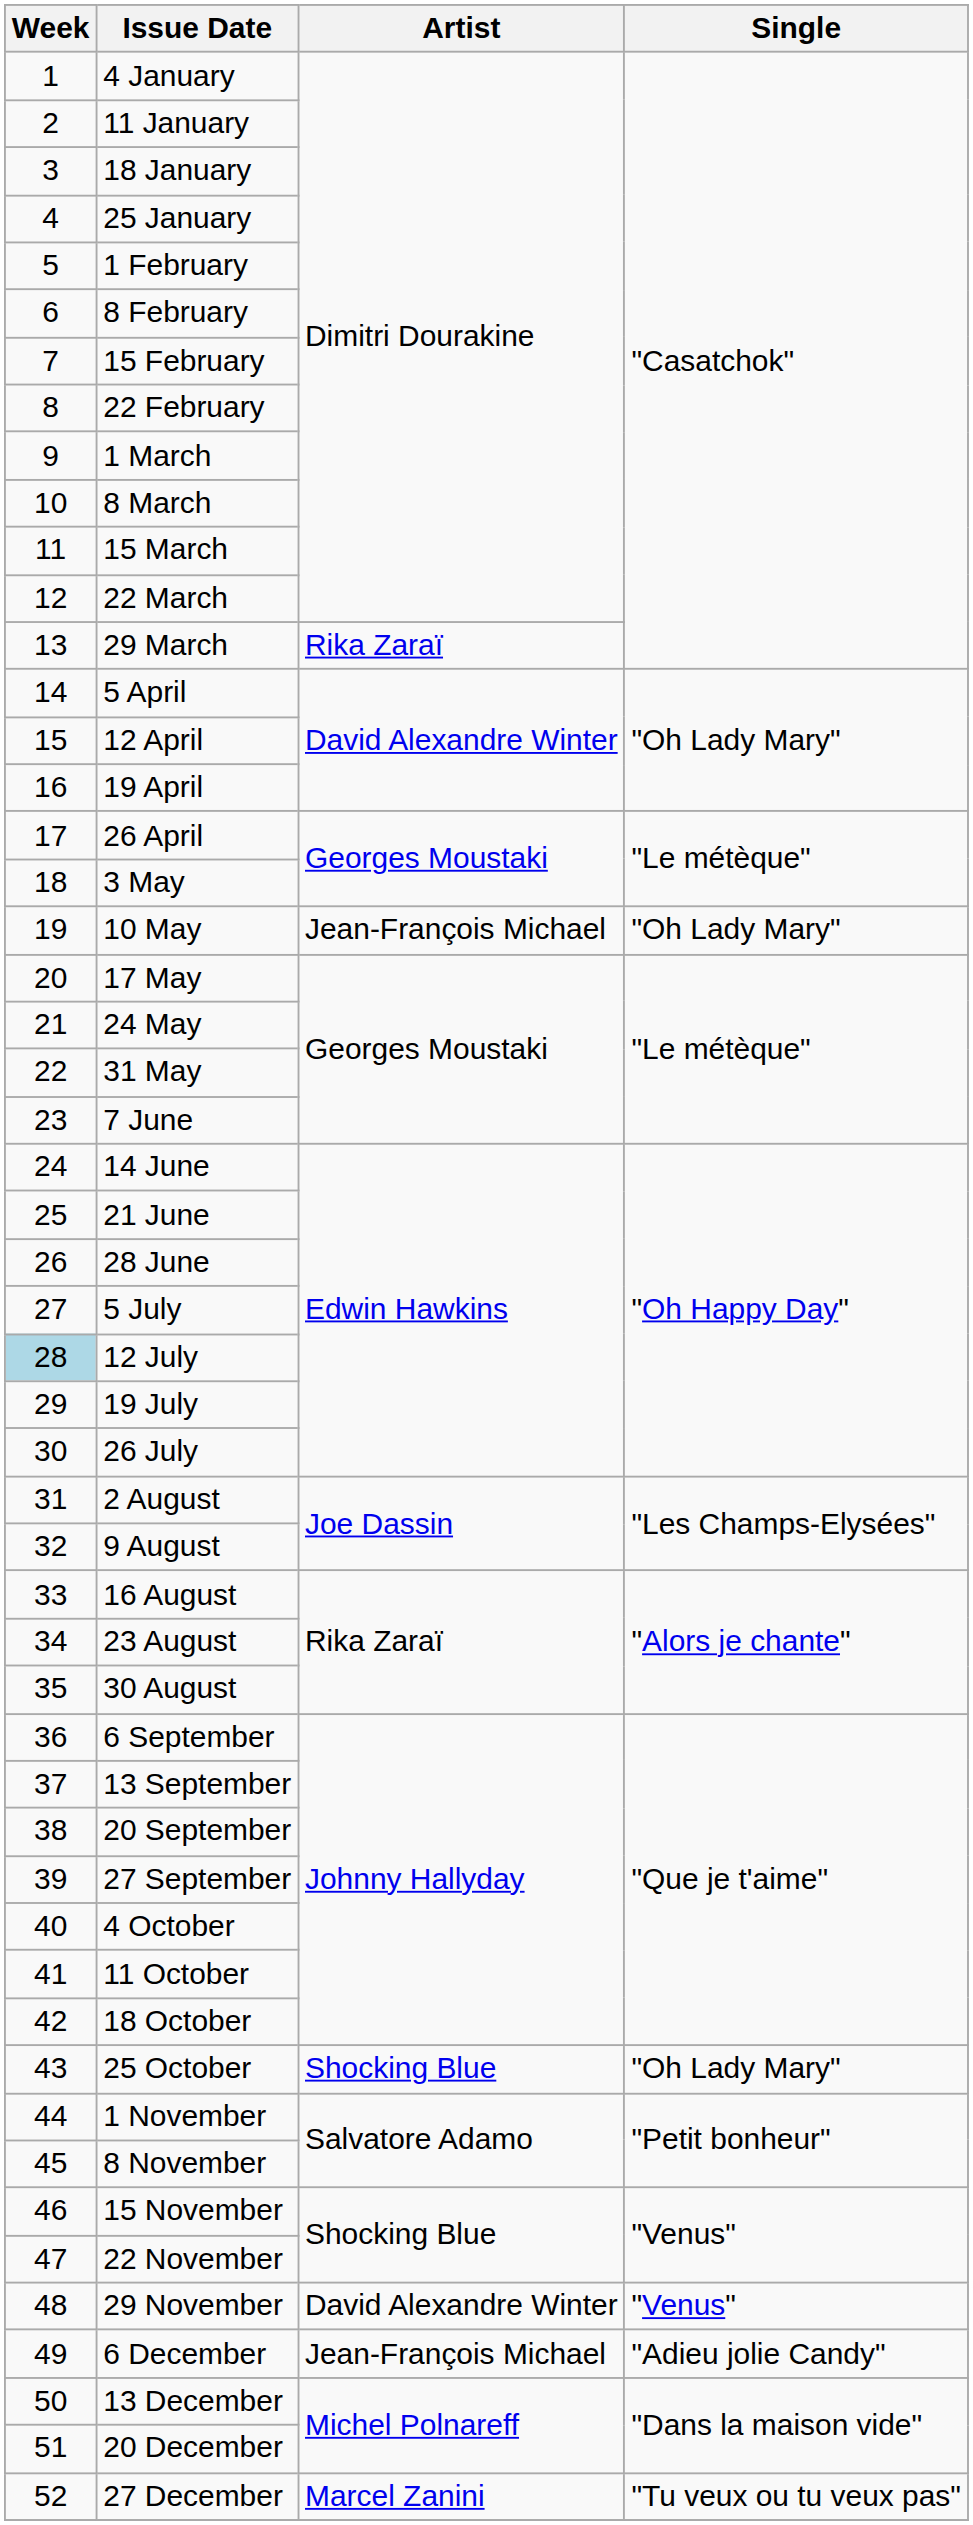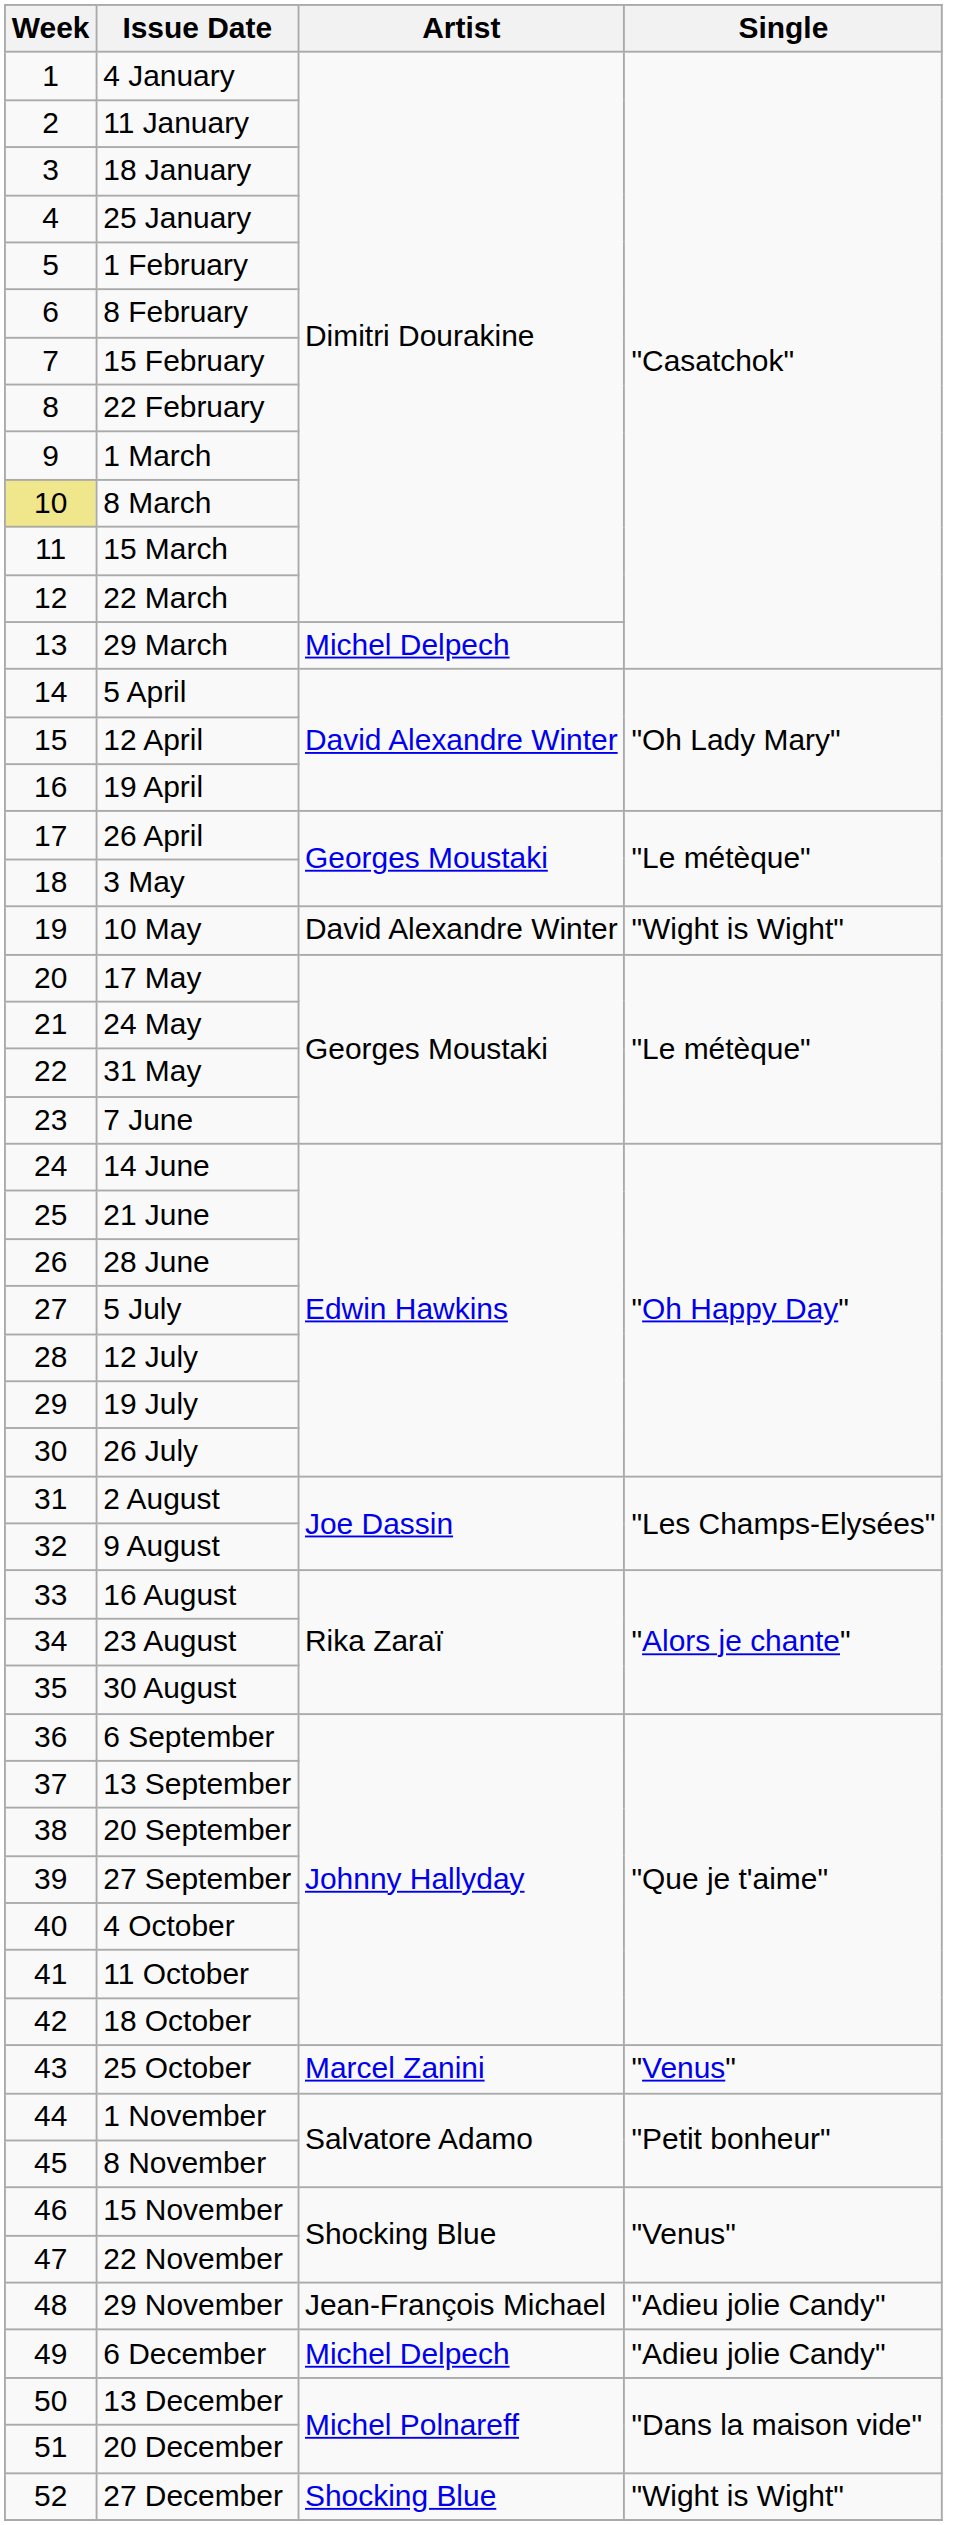 <table class="wikitable">
 <tr>
 <th>Week</th>
 <th>Issue Date</th>
 <th>Artist</th>
 <th>Single</th>
 </tr>
 <tr>
 <td style="text-align: center;">1</td>
 <td>4 January</td>
 <td rowspan="12">Dimitri Dourakine</td>
 <td rowspan="13">"Casatchok"</td>
 </tr>
 <tr>
 <td style="text-align: center;">2</td>
 <td>11 January</td>
 </tr>
 <tr>
 <td style="text-align: center;">3</td>
 <td>18 January</td>
 </tr>
 <tr>
 <td style="text-align: center;">4</td>
 <td>25 January</td>
 </tr>
 <tr>
 <td style="text-align: center;">5</td>
 <td>1 February</td>
 </tr>
 <tr>
 <td style="text-align: center;">6</td>
 <td>8 February</td>
 </tr>
 <tr>
 <td style="text-align: center;">7</td>
 <td>15 February</td>
 </tr>
 <tr>
 <td style="text-align: center;">8</td>
 <td>22 February</td>
 </tr>
 <tr>
 <td style="text-align: center;">9</td>
 <td>1 March</td>
 </tr>
 <tr>
-<td style="text-align: center;">10</td>
+<td style="background: khaki; text-align: center;">10</td>
 <td>8 March</td>
 </tr>
 <tr>
 <td style="text-align: center;">11</td>
 <td>15 March</td>
 </tr>
 <tr>
 <td style="text-align: center;">12</td>
 <td>22 March</td>
 </tr>
 <tr>
 <td style="text-align: center;">13</td>
 <td>29 March</td>
-<td><a href='#'>Rika Zaraï</a></td>
+<td><a href='#'>Michel Delpech</a></td>
 </tr>
 <tr>
 <td style="text-align: center;">14</td>
 <td>5 April</td>
 <td rowspan="3"><a href='#'>David Alexandre Winter</a></td>
 <td rowspan="3">"Oh Lady Mary"</td>
 </tr>
 <tr>
 <td style="text-align: center;">15</td>
 <td>12 April</td>
 </tr>
 <tr>
 <td style="text-align: center;">16</td>
 <td>19 April</td>
 </tr>
 <tr>
 <td style="text-align: center;">17</td>
 <td>26 April</td>
 <td rowspan="2"><a href='#'>Georges Moustaki</a></td>
 <td rowspan="2">"Le métèque"</td>
 </tr>
 <tr>
 <td style="text-align: center;">18</td>
 <td>3 May</td>
 </tr>
 <tr>
 <td style="text-align: center;">19</td>
 <td>10 May</td>
-<td>Jean-François Michael</td>
-<td>"Oh Lady Mary"</td>
+<td>David Alexandre Winter</td>
+<td>"Wight is Wight"</td>
 </tr>
 <tr>
 <td style="text-align: center;">20</td>
 <td>17 May</td>
 <td rowspan="4">Georges Moustaki</td>
 <td rowspan="4">"Le métèque"</td>
 </tr>
 <tr>
 <td style="text-align: center;">21</td>
 <td>24 May</td>
 </tr>
 <tr>
 <td style="text-align: center;">22</td>
 <td>31 May</td>
 </tr>
 <tr>
 <td style="text-align: center;">23</td>
 <td>7 June</td>
 </tr>
 <tr>
 <td style="text-align: center;">24</td>
 <td>14 June</td>
 <td rowspan="7"><a href='#'>Edwin Hawkins</a></td>
 <td rowspan="7">"<a href='#'>Oh Happy Day</a>"</td>
 </tr>
 <tr>
 <td style="text-align: center;">25</td>
 <td>21 June</td>
 </tr>
 <tr>
 <td style="text-align: center;">26</td>
 <td>28 June</td>
 </tr>
 <tr>
 <td style="text-align: center;">27</td>
 <td>5 July</td>
 </tr>
 <tr>
-<td style="background: lightblue; text-align: center;">28</td>
+<td style="text-align: center;">28</td>
 <td>12 July</td>
 </tr>
 <tr>
 <td style="text-align: center;">29</td>
 <td>19 July</td>
 </tr>
 <tr>
 <td style="text-align: center;">30</td>
 <td>26 July</td>
 </tr>
 <tr>
 <td style="text-align: center;">31</td>
 <td>2 August</td>
 <td rowspan="2"><a href='#'>Joe Dassin</a></td>
 <td rowspan="2">"Les Champs-Elysées"</td>
 </tr>
 <tr>
 <td style="text-align: center;">32</td>
 <td>9 August</td>
 </tr>
 <tr>
 <td style="text-align: center;">33</td>
 <td>16 August</td>
 <td rowspan="3">Rika Zaraï</td>
 <td rowspan="3">"<a href='#'>Alors je chante</a>"</td>
 </tr>
 <tr>
 <td style="text-align: center;">34</td>
 <td>23 August</td>
 </tr>
 <tr>
 <td style="text-align: center;">35</td>
 <td>30 August</td>
 </tr>
 <tr>
 <td style="text-align: center;">36</td>
 <td>6 September</td>
 <td rowspan="7"><a href='#'>Johnny Hallyday</a></td>
 <td rowspan="7">"Que je t'aime"</td>
 </tr>
 <tr>
 <td style="text-align: center;">37</td>
 <td>13 September</td>
 </tr>
 <tr>
 <td style="text-align: center;">38</td>
 <td>20 September</td>
 </tr>
 <tr>
 <td style="text-align: center;">39</td>
 <td>27 September</td>
 </tr>
 <tr>
 <td style="text-align: center;">40</td>
 <td>4 October</td>
 </tr>
 <tr>
 <td style="text-align: center;">41</td>
 <td>11 October</td>
 </tr>
 <tr>
 <td style="text-align: center;">42</td>
 <td>18 October</td>
 </tr>
 <tr>
 <td style="text-align: center;">43</td>
 <td>25 October</td>
-<td><a href='#'>Shocking Blue</a></td>
-<td>"Oh Lady Mary"</td>
+<td><a href='#'>Marcel Zanini</a></td>
+<td>"<a href='#'>Venus</a>"</td>
 </tr>
 <tr>
 <td style="text-align: center;">44</td>
 <td>1 November</td>
 <td rowspan="2">Salvatore Adamo</td>
 <td rowspan="2">"Petit bonheur"</td>
 </tr>
 <tr>
 <td style="text-align: center;">45</td>
 <td>8 November</td>
 </tr>
 <tr>
 <td style="text-align: center;">46</td>
 <td>15 November</td>
 <td rowspan="2">Shocking Blue</td>
 <td rowspan="2">"Venus"</td>
 </tr>
 <tr>
 <td style="text-align: center;">47</td>
 <td>22 November</td>
 </tr>
 <tr>
 <td style="text-align: center;">48</td>
 <td>29 November</td>
-<td>David Alexandre Winter</td>
-<td>"<a href='#'>Venus</a>"</td>
+<td>Jean-François Michael</td>
+<td>"Adieu jolie Candy"</td>
 </tr>
 <tr>
 <td style="text-align: center;">49</td>
 <td>6 December</td>
-<td>Jean-François Michael</td>
+<td><a href='#'>Michel Delpech</a></td>
 <td>"Adieu jolie Candy"</td>
 </tr>
 <tr>
 <td style="text-align: center;">50</td>
 <td>13 December</td>
 <td rowspan="2"><a href='#'>Michel Polnareff</a></td>
 <td rowspan="2">"Dans la maison vide"</td>
 </tr>
 <tr>
 <td style="text-align: center;">51</td>
 <td>20 December</td>
 </tr>
 <tr>
 <td style="text-align: center;">52</td>
 <td>27 December</td>
-<td><a href='#'>Marcel Zanini</a></td>
-<td>"Tu veux ou tu veux pas"</td>
+<td><a href='#'>Shocking Blue</a></td>
+<td>"Wight is Wight"</td>
 </tr>
 <tr>
 </tr>
 </table>
